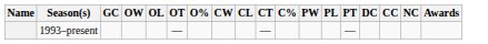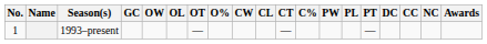 <table class="wikitable sortable" style="text-align:center">
 <tr>
+<th scope="col" class="unsortable">No.</th>
 <th scope="col">Name</th>
 <th scope="col">Season(s)</th>
 <th scope="col">GC</th>
 <th scope="col">OW</th>
 <th scope="col">OL</th>
 <th scope="col">OT</th>
 <th scope="col">O%</th>
 <th scope="col">CW</th>
 <th scope="col">CL</th>
 <th scope="col">CT</th>
 <th scope="col">C%</th>
 <th scope="col">PW</th>
 <th scope="col">PL</th>
 <th scope="col">PT</th>
 <th scope="col">DC</th>
 <th scope="col">CC</th>
 <th scope="col">NC</th>
 <th scope="col" class="unsortable">Awards</th>
 </tr>
 <tr>
+<td>1</td>
 <th scope="row"></th>
 <td>1993–present</td>
 <td></td>
 <td></td>
 <td></td>
 <td>—</td>
 <td></td>
 <td></td>
 <td></td>
 <td>—</td>
 <td></td>
 <td></td>
 <td></td>
 <td>—</td>
 <td></td>
 <td></td>
 <td></td>
 <td></td>
 </tr>
 </table>
